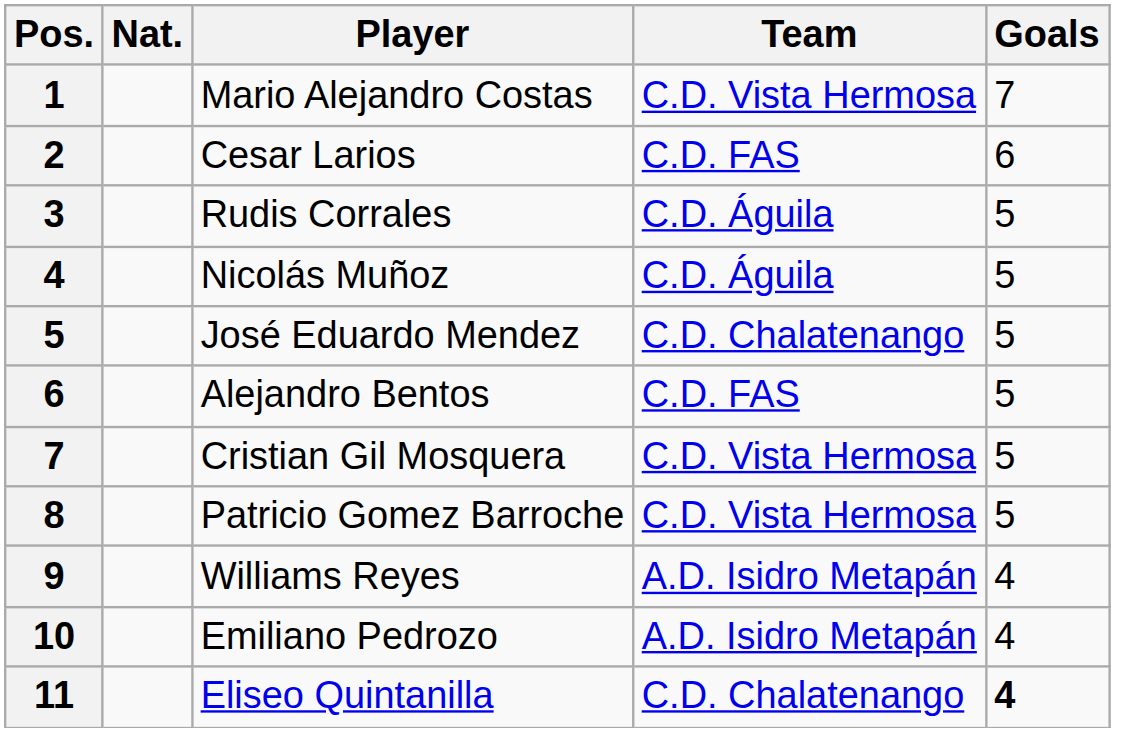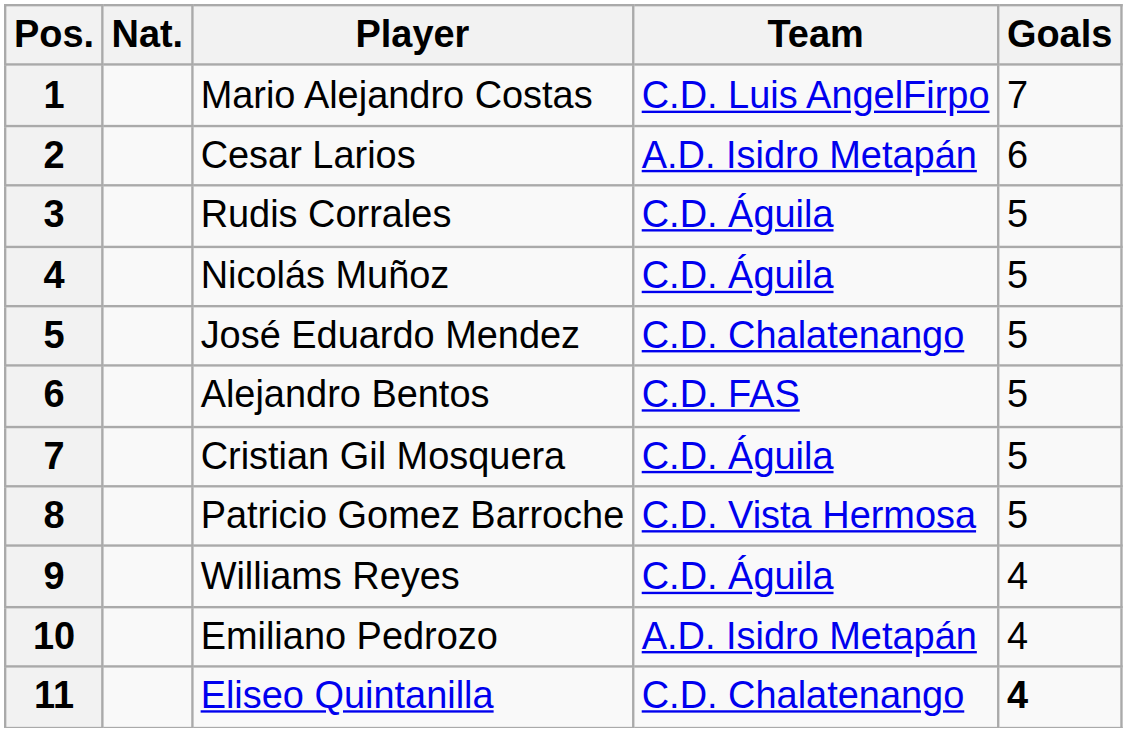 <table class="wikitable">
 <tr>
 <th>Pos.</th>
 <th>Nat.</th>
 <th>Player</th>
 <th>Team</th>
 <th>Goals</th>
 </tr>
 <tr>
 <th>1</th>
 <td></td>
 <td>Mario Alejandro Costas</td>
-<td><a href='#'>C.D. Vista Hermosa</a></td>
+<td><a href='#'>C.D. Luis AngelFirpo</a></td>
 <td>7</td>
 </tr>
 <tr>
 <th>2</th>
 <td></td>
 <td>Cesar Larios</td>
-<td><a href='#'>C.D. FAS</a></td>
+<td><a href='#'>A.D. Isidro Metapán</a></td>
 <td>6</td>
 </tr>
 <tr>
 <th>3</th>
 <td></td>
 <td>Rudis Corrales</td>
 <td><a href='#'>C.D. Águila</a></td>
 <td>5</td>
 </tr>
 <tr>
 <th>4</th>
 <td></td>
 <td>Nicolás Muñoz</td>
 <td><a href='#'>C.D. Águila</a></td>
 <td>5</td>
 </tr>
 <tr>
 <th>5</th>
 <td></td>
 <td>José Eduardo Mendez</td>
 <td><a href='#'>C.D. Chalatenango</a></td>
 <td>5</td>
 </tr>
 <tr>
 <th>6</th>
 <td></td>
 <td>Alejandro Bentos</td>
 <td><a href='#'>C.D. FAS</a></td>
 <td>5</td>
 </tr>
 <tr>
 <th>7</th>
 <td></td>
 <td>Cristian Gil Mosquera</td>
-<td><a href='#'>C.D. Vista Hermosa</a></td>
+<td><a href='#'>C.D. Águila</a></td>
 <td>5</td>
 </tr>
 <tr>
 <th>8</th>
 <td></td>
 <td>Patricio Gomez Barroche</td>
 <td><a href='#'>C.D. Vista Hermosa</a></td>
 <td>5</td>
 </tr>
 <tr>
 <th>9</th>
 <td></td>
 <td>Williams Reyes</td>
-<td><a href='#'>A.D. Isidro Metapán</a></td>
+<td><a href='#'>C.D. Águila</a></td>
 <td>4</td>
 </tr>
 <tr>
 <th>10</th>
 <td></td>
 <td>Emiliano Pedrozo</td>
 <td><a href='#'>A.D. Isidro Metapán</a></td>
 <td>4</td>
 </tr>
 <tr>
 <th>11</th>
 <td></td>
 <td><a href='#'>Eliseo Quintanilla</a></td>
 <td><a href='#'>C.D. Chalatenango</a></td>
 <td><strong>4</strong></td>
 </tr>
 </table>
